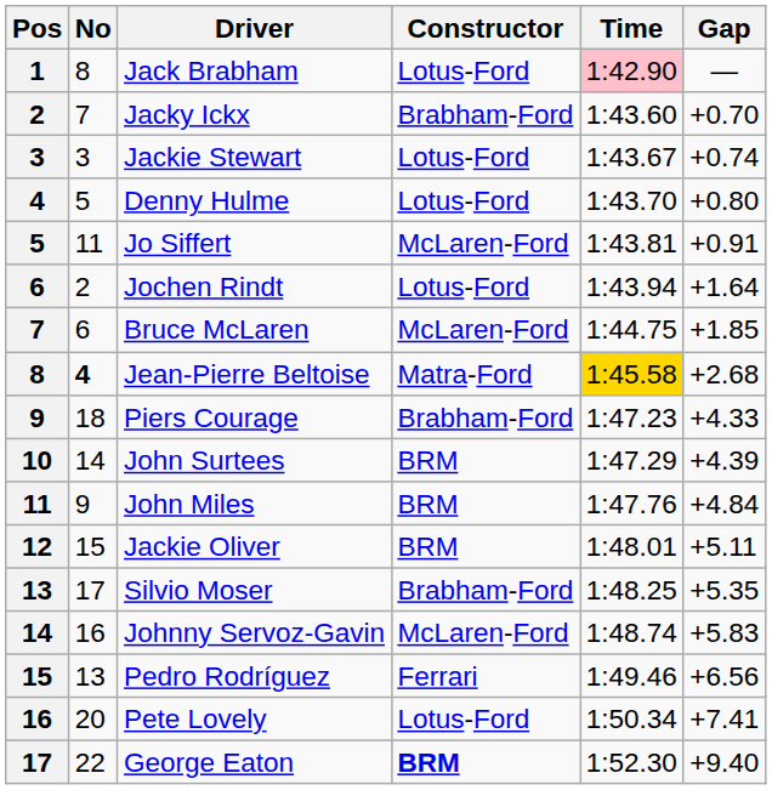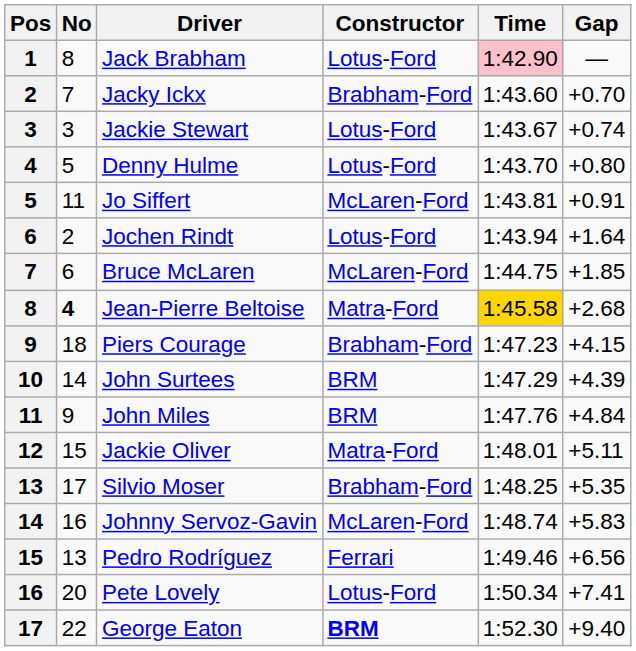 <table class="wikitable sortable" style="font-size: 95%">
 <tr>
 <th>Pos</th>
 <th>No</th>
 <th>Driver</th>
 <th>Constructor</th>
 <th>Time</th>
 <th>Gap</th>
 </tr>
 <tr>
 <th>1</th>
 <td>8</td>
 <td> <a href='#'>Jack Brabham</a></td>
 <td><a href='#'>Lotus</a>-<a href='#'>Ford</a></td>
 <td style="background: pink;">1:42.90</td>
 <td align="center">—</td>
 </tr>
 <tr>
 <th>2</th>
 <td>7</td>
 <td> <a href='#'>Jacky Ickx</a></td>
 <td><a href='#'>Brabham</a>-<a href='#'>Ford</a></td>
 <td>1:43.60</td>
 <td>+0.70</td>
 </tr>
 <tr>
 <th>3</th>
 <td>3</td>
 <td> <a href='#'>Jackie Stewart</a></td>
 <td><a href='#'>Lotus</a>-<a href='#'>Ford</a></td>
 <td>1:43.67</td>
 <td>+0.74</td>
 </tr>
 <tr>
 <th>4</th>
 <td>5</td>
 <td> <a href='#'>Denny Hulme</a></td>
 <td><a href='#'>Lotus</a>-<a href='#'>Ford</a></td>
 <td>1:43.70</td>
 <td>+0.80</td>
 </tr>
 <tr>
 <th>5</th>
 <td>11</td>
 <td> <a href='#'>Jo Siffert</a></td>
 <td><a href='#'>McLaren</a>-<a href='#'>Ford</a></td>
 <td>1:43.81</td>
 <td>+0.91</td>
 </tr>
 <tr>
 <th>6</th>
 <td>2</td>
 <td> <a href='#'>Jochen Rindt</a></td>
 <td><a href='#'>Lotus</a>-<a href='#'>Ford</a></td>
 <td>1:43.94</td>
 <td>+1.64</td>
 </tr>
 <tr>
 <th>7</th>
 <td>6</td>
 <td> <a href='#'>Bruce McLaren</a></td>
 <td><a href='#'>McLaren</a>-<a href='#'>Ford</a></td>
 <td>1:44.75</td>
 <td>+1.85</td>
 </tr>
 <tr>
 <th>8</th>
 <td><strong>4</strong></td>
 <td> <a href='#'>Jean-Pierre Beltoise</a></td>
 <td><a href='#'>Matra</a>-<a href='#'>Ford</a></td>
 <td style="background: gold;">1:45.58</td>
 <td>+2.68</td>
 </tr>
 <tr>
 <th>9</th>
 <td>18</td>
 <td> <a href='#'>Piers Courage</a></td>
 <td><a href='#'>Brabham</a>-<a href='#'>Ford</a></td>
 <td>1:47.23</td>
-<td>+4.33</td>
+<td>+4.15</td>
 </tr>
 <tr>
 <th>10</th>
 <td>14</td>
 <td> <a href='#'>John Surtees</a></td>
 <td><a href='#'>BRM</a></td>
 <td>1:47.29</td>
 <td>+4.39</td>
 </tr>
 <tr>
 <th>11</th>
 <td>9</td>
 <td> <a href='#'>John Miles</a></td>
 <td><a href='#'>BRM</a></td>
 <td>1:47.76</td>
 <td>+4.84</td>
 </tr>
 <tr>
 <th>12</th>
 <td>15</td>
 <td> <a href='#'>Jackie Oliver</a></td>
-<td><a href='#'>BRM</a></td>
+<td><a href='#'>Matra</a>-<a href='#'>Ford</a></td>
 <td>1:48.01</td>
 <td>+5.11</td>
 </tr>
 <tr>
 <th>13</th>
 <td>17</td>
 <td> <a href='#'>Silvio Moser</a></td>
 <td><a href='#'>Brabham</a>-<a href='#'>Ford</a></td>
 <td>1:48.25</td>
 <td>+5.35</td>
 </tr>
 <tr>
 <th>14</th>
 <td>16</td>
 <td> <a href='#'>Johnny Servoz-Gavin</a></td>
 <td><a href='#'>McLaren</a>-<a href='#'>Ford</a></td>
 <td>1:48.74</td>
 <td>+5.83</td>
 </tr>
 <tr>
 <th>15</th>
 <td>13</td>
 <td> <a href='#'>Pedro Rodríguez</a></td>
 <td><a href='#'>Ferrari</a></td>
 <td>1:49.46</td>
 <td>+6.56</td>
 </tr>
 <tr>
 <th>16</th>
 <td>20</td>
 <td> <a href='#'>Pete Lovely</a></td>
 <td><a href='#'>Lotus</a>-<a href='#'>Ford</a></td>
 <td>1:50.34</td>
 <td>+7.41</td>
 </tr>
 <tr>
 <th>17</th>
 <td>22</td>
 <td> <a href='#'>George Eaton</a></td>
 <td><strong><a href='#'>BRM</a></strong></td>
 <td>1:52.30</td>
 <td>+9.40</td>
 </tr>
 </table>
